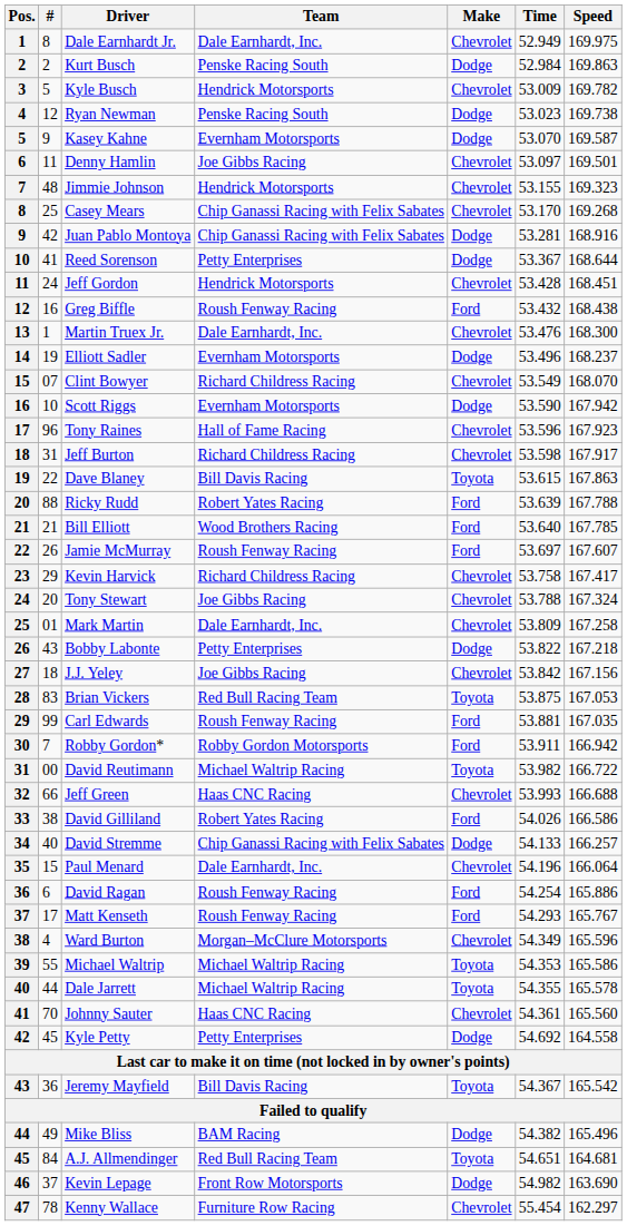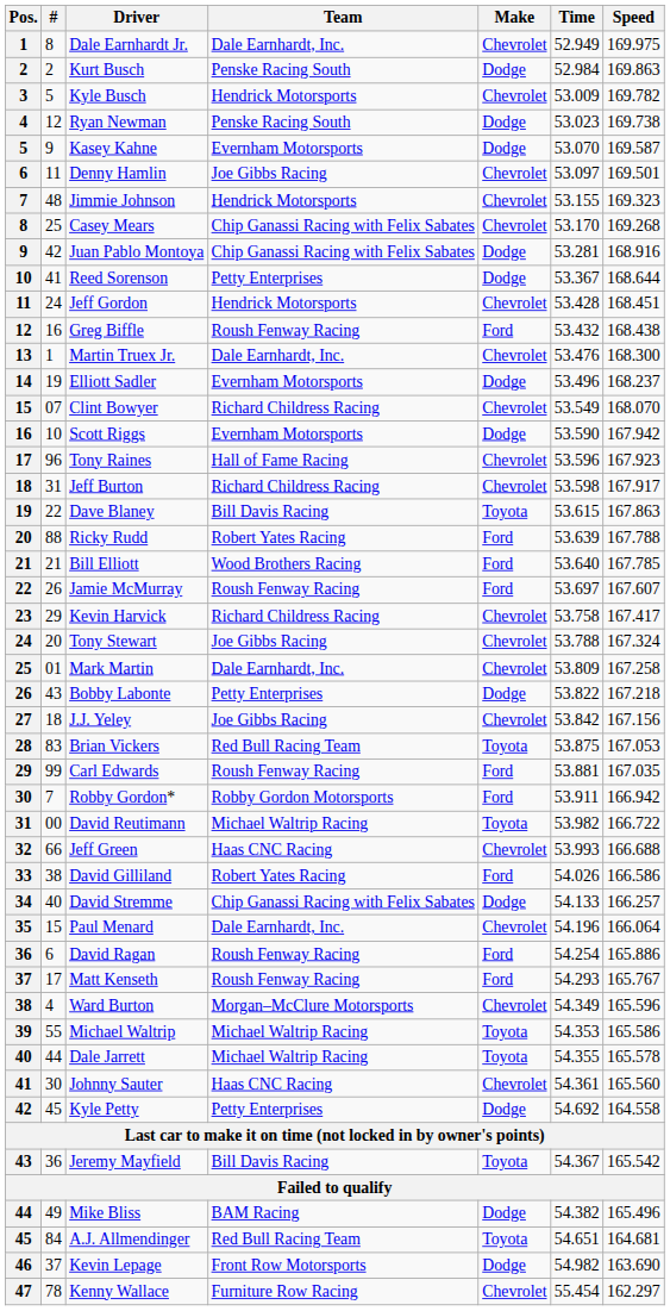 <table class="wikitable">
 <tr>
 <th>Pos.</th>
 <th>#</th>
 <th>Driver</th>
 <th>Team</th>
 <th>Make</th>
 <th>Time</th>
 <th>Speed</th>
 </tr>
 <tr>
 <th>1</th>
 <td>8</td>
 <td><a href='#'>Dale Earnhardt Jr.</a></td>
 <td><a href='#'>Dale Earnhardt, Inc.</a></td>
 <td><a href='#'>Chevrolet</a></td>
 <td>52.949</td>
 <td>169.975</td>
 </tr>
 <tr>
 <th>2</th>
 <td>2</td>
 <td><a href='#'>Kurt Busch</a></td>
 <td><a href='#'>Penske Racing South</a></td>
 <td><a href='#'>Dodge</a></td>
 <td>52.984</td>
 <td>169.863</td>
 </tr>
 <tr>
 <th>3</th>
 <td>5</td>
 <td><a href='#'>Kyle Busch</a></td>
 <td><a href='#'>Hendrick Motorsports</a></td>
 <td><a href='#'>Chevrolet</a></td>
 <td>53.009</td>
 <td>169.782</td>
 </tr>
 <tr>
 <th>4</th>
 <td>12</td>
 <td><a href='#'>Ryan Newman</a></td>
 <td><a href='#'>Penske Racing South</a></td>
 <td><a href='#'>Dodge</a></td>
 <td>53.023</td>
 <td>169.738</td>
 </tr>
 <tr>
 <th>5</th>
 <td>9</td>
 <td><a href='#'>Kasey Kahne</a></td>
 <td><a href='#'>Evernham Motorsports</a></td>
 <td><a href='#'>Dodge</a></td>
 <td>53.070</td>
 <td>169.587</td>
 </tr>
 <tr>
 <th>6</th>
 <td>11</td>
 <td><a href='#'>Denny Hamlin</a></td>
 <td><a href='#'>Joe Gibbs Racing</a></td>
 <td><a href='#'>Chevrolet</a></td>
 <td>53.097</td>
 <td>169.501</td>
 </tr>
 <tr>
 <th>7</th>
 <td>48</td>
 <td><a href='#'>Jimmie Johnson</a></td>
 <td><a href='#'>Hendrick Motorsports</a></td>
 <td><a href='#'>Chevrolet</a></td>
 <td>53.155</td>
 <td>169.323</td>
 </tr>
 <tr>
 <th>8</th>
 <td>25</td>
 <td><a href='#'>Casey Mears</a></td>
 <td><a href='#'>Chip Ganassi Racing with Felix Sabates</a></td>
 <td><a href='#'>Chevrolet</a></td>
 <td>53.170</td>
 <td>169.268</td>
 </tr>
 <tr>
 <th>9</th>
 <td>42</td>
 <td><a href='#'>Juan Pablo Montoya</a></td>
 <td><a href='#'>Chip Ganassi Racing with Felix Sabates</a></td>
 <td><a href='#'>Dodge</a></td>
 <td>53.281</td>
 <td>168.916</td>
 </tr>
 <tr>
 <th>10</th>
 <td>41</td>
 <td><a href='#'>Reed Sorenson</a></td>
 <td><a href='#'>Petty Enterprises</a></td>
 <td><a href='#'>Dodge</a></td>
 <td>53.367</td>
 <td>168.644</td>
 </tr>
 <tr>
 <th>11</th>
 <td>24</td>
 <td><a href='#'>Jeff Gordon</a></td>
 <td><a href='#'>Hendrick Motorsports</a></td>
 <td><a href='#'>Chevrolet</a></td>
 <td>53.428</td>
 <td>168.451</td>
 </tr>
 <tr>
 <th>12</th>
 <td>16</td>
 <td><a href='#'>Greg Biffle</a></td>
 <td><a href='#'>Roush Fenway Racing</a></td>
 <td><a href='#'>Ford</a></td>
 <td>53.432</td>
 <td>168.438</td>
 </tr>
 <tr>
 <th>13</th>
 <td>1</td>
 <td><a href='#'>Martin Truex Jr.</a></td>
 <td><a href='#'>Dale Earnhardt, Inc.</a></td>
 <td><a href='#'>Chevrolet</a></td>
 <td>53.476</td>
 <td>168.300</td>
 </tr>
 <tr>
 <th>14</th>
 <td>19</td>
 <td><a href='#'>Elliott Sadler</a></td>
 <td><a href='#'>Evernham Motorsports</a></td>
 <td><a href='#'>Dodge</a></td>
 <td>53.496</td>
 <td>168.237</td>
 </tr>
 <tr>
 <th>15</th>
 <td>07</td>
 <td><a href='#'>Clint Bowyer</a></td>
 <td><a href='#'>Richard Childress Racing</a></td>
 <td><a href='#'>Chevrolet</a></td>
 <td>53.549</td>
 <td>168.070</td>
 </tr>
 <tr>
 <th>16</th>
 <td>10</td>
 <td><a href='#'>Scott Riggs</a></td>
 <td><a href='#'>Evernham Motorsports</a></td>
 <td><a href='#'>Dodge</a></td>
 <td>53.590</td>
 <td>167.942</td>
 </tr>
 <tr>
 <th>17</th>
 <td>96</td>
 <td><a href='#'>Tony Raines</a></td>
 <td><a href='#'>Hall of Fame Racing</a></td>
 <td><a href='#'>Chevrolet</a></td>
 <td>53.596</td>
 <td>167.923</td>
 </tr>
 <tr>
 <th>18</th>
 <td>31</td>
 <td><a href='#'>Jeff Burton</a></td>
 <td><a href='#'>Richard Childress Racing</a></td>
 <td><a href='#'>Chevrolet</a></td>
 <td>53.598</td>
 <td>167.917</td>
 </tr>
 <tr>
 <th>19</th>
 <td>22</td>
 <td><a href='#'>Dave Blaney</a></td>
 <td><a href='#'>Bill Davis Racing</a></td>
 <td><a href='#'>Toyota</a></td>
 <td>53.615</td>
 <td>167.863</td>
 </tr>
 <tr>
 <th>20</th>
 <td>88</td>
 <td><a href='#'>Ricky Rudd</a></td>
 <td><a href='#'>Robert Yates Racing</a></td>
 <td><a href='#'>Ford</a></td>
 <td>53.639</td>
 <td>167.788</td>
 </tr>
 <tr>
 <th>21</th>
 <td>21</td>
 <td><a href='#'>Bill Elliott</a></td>
 <td><a href='#'>Wood Brothers Racing</a></td>
 <td><a href='#'>Ford</a></td>
 <td>53.640</td>
 <td>167.785</td>
 </tr>
 <tr>
 <th>22</th>
 <td>26</td>
 <td><a href='#'>Jamie McMurray</a></td>
 <td><a href='#'>Roush Fenway Racing</a></td>
 <td><a href='#'>Ford</a></td>
 <td>53.697</td>
 <td>167.607</td>
 </tr>
 <tr>
 <th>23</th>
 <td>29</td>
 <td><a href='#'>Kevin Harvick</a></td>
 <td><a href='#'>Richard Childress Racing</a></td>
 <td><a href='#'>Chevrolet</a></td>
 <td>53.758</td>
 <td>167.417</td>
 </tr>
 <tr>
 <th>24</th>
 <td>20</td>
 <td><a href='#'>Tony Stewart</a></td>
 <td><a href='#'>Joe Gibbs Racing</a></td>
 <td><a href='#'>Chevrolet</a></td>
 <td>53.788</td>
 <td>167.324</td>
 </tr>
 <tr>
 <th>25</th>
 <td>01</td>
 <td><a href='#'>Mark Martin</a></td>
 <td><a href='#'>Dale Earnhardt, Inc.</a></td>
 <td><a href='#'>Chevrolet</a></td>
 <td>53.809</td>
 <td>167.258</td>
 </tr>
 <tr>
 <th>26</th>
 <td>43</td>
 <td><a href='#'>Bobby Labonte</a></td>
 <td><a href='#'>Petty Enterprises</a></td>
 <td><a href='#'>Dodge</a></td>
 <td>53.822</td>
 <td>167.218</td>
 </tr>
 <tr>
 <th>27</th>
 <td>18</td>
 <td><a href='#'>J.J. Yeley</a></td>
 <td><a href='#'>Joe Gibbs Racing</a></td>
 <td><a href='#'>Chevrolet</a></td>
 <td>53.842</td>
 <td>167.156</td>
 </tr>
 <tr>
 <th>28</th>
 <td>83</td>
 <td><a href='#'>Brian Vickers</a></td>
 <td><a href='#'>Red Bull Racing Team</a></td>
 <td><a href='#'>Toyota</a></td>
 <td>53.875</td>
 <td>167.053</td>
 </tr>
 <tr>
 <th>29</th>
 <td>99</td>
 <td><a href='#'>Carl Edwards</a></td>
 <td><a href='#'>Roush Fenway Racing</a></td>
 <td><a href='#'>Ford</a></td>
 <td>53.881</td>
 <td>167.035</td>
 </tr>
 <tr>
 <th>30</th>
 <td>7</td>
 <td><a href='#'>Robby Gordon</a>*</td>
 <td><a href='#'>Robby Gordon Motorsports</a></td>
 <td><a href='#'>Ford</a></td>
 <td>53.911</td>
 <td>166.942</td>
 </tr>
 <tr>
 <th>31</th>
 <td>00</td>
 <td><a href='#'>David Reutimann</a></td>
 <td><a href='#'>Michael Waltrip Racing</a></td>
 <td><a href='#'>Toyota</a></td>
 <td>53.982</td>
 <td>166.722</td>
 </tr>
 <tr>
 <th>32</th>
 <td>66</td>
 <td><a href='#'>Jeff Green</a></td>
 <td><a href='#'>Haas CNC Racing</a></td>
 <td><a href='#'>Chevrolet</a></td>
 <td>53.993</td>
 <td>166.688</td>
 </tr>
 <tr>
 <th>33</th>
 <td>38</td>
 <td><a href='#'>David Gilliland</a></td>
 <td><a href='#'>Robert Yates Racing</a></td>
 <td><a href='#'>Ford</a></td>
 <td>54.026</td>
 <td>166.586</td>
 </tr>
 <tr>
 <th>34</th>
 <td>40</td>
 <td><a href='#'>David Stremme</a></td>
 <td><a href='#'>Chip Ganassi Racing with Felix Sabates</a></td>
 <td><a href='#'>Dodge</a></td>
 <td>54.133</td>
 <td>166.257</td>
 </tr>
 <tr>
 <th>35</th>
 <td>15</td>
 <td><a href='#'>Paul Menard</a></td>
 <td><a href='#'>Dale Earnhardt, Inc.</a></td>
 <td><a href='#'>Chevrolet</a></td>
 <td>54.196</td>
 <td>166.064</td>
 </tr>
 <tr>
 <th>36</th>
 <td>6</td>
 <td><a href='#'>David Ragan</a></td>
 <td><a href='#'>Roush Fenway Racing</a></td>
 <td><a href='#'>Ford</a></td>
 <td>54.254</td>
 <td>165.886</td>
 </tr>
 <tr>
 <th>37</th>
 <td>17</td>
 <td><a href='#'>Matt Kenseth</a></td>
 <td><a href='#'>Roush Fenway Racing</a></td>
 <td><a href='#'>Ford</a></td>
 <td>54.293</td>
 <td>165.767</td>
 </tr>
 <tr>
 <th>38</th>
 <td>4</td>
 <td><a href='#'>Ward Burton</a></td>
 <td><a href='#'>Morgan–McClure Motorsports</a></td>
 <td><a href='#'>Chevrolet</a></td>
 <td>54.349</td>
 <td>165.596</td>
 </tr>
 <tr>
 <th>39</th>
 <td>55</td>
 <td><a href='#'>Michael Waltrip</a></td>
 <td><a href='#'>Michael Waltrip Racing</a></td>
 <td><a href='#'>Toyota</a></td>
 <td>54.353</td>
 <td>165.586</td>
 </tr>
 <tr>
 <th>40</th>
 <td>44</td>
 <td><a href='#'>Dale Jarrett</a></td>
 <td><a href='#'>Michael Waltrip Racing</a></td>
 <td><a href='#'>Toyota</a></td>
 <td>54.355</td>
 <td>165.578</td>
 </tr>
 <tr>
 <th>41</th>
-<td>70</td>
+<td>30</td>
 <td><a href='#'>Johnny Sauter</a></td>
 <td><a href='#'>Haas CNC Racing</a></td>
 <td><a href='#'>Chevrolet</a></td>
 <td>54.361</td>
 <td>165.560</td>
 </tr>
 <tr>
 <th>42</th>
 <td>45</td>
 <td><a href='#'>Kyle Petty</a></td>
 <td><a href='#'>Petty Enterprises</a></td>
 <td><a href='#'>Dodge</a></td>
 <td>54.692</td>
 <td>164.558</td>
 </tr>
 <tr>
 <th colspan="7">Last car to make it on time (not locked in by owner's points)</th>
 </tr>
 <tr>
 <th>43</th>
 <td>36</td>
 <td><a href='#'>Jeremy Mayfield</a></td>
 <td><a href='#'>Bill Davis Racing</a></td>
 <td><a href='#'>Toyota</a></td>
 <td>54.367</td>
 <td>165.542</td>
 </tr>
 <tr>
 <th colspan="7">Failed to qualify</th>
 </tr>
 <tr>
 <th>44</th>
 <td>49</td>
 <td><a href='#'>Mike Bliss</a></td>
 <td><a href='#'>BAM Racing</a></td>
 <td><a href='#'>Dodge</a></td>
 <td>54.382</td>
 <td>165.496</td>
 </tr>
 <tr>
 <th>45</th>
 <td>84</td>
 <td><a href='#'>A.J. Allmendinger</a></td>
 <td><a href='#'>Red Bull Racing Team</a></td>
 <td><a href='#'>Toyota</a></td>
 <td>54.651</td>
 <td>164.681</td>
 </tr>
 <tr>
 <th>46</th>
 <td>37</td>
 <td><a href='#'>Kevin Lepage</a></td>
 <td><a href='#'>Front Row Motorsports</a></td>
 <td><a href='#'>Dodge</a></td>
 <td>54.982</td>
 <td>163.690</td>
 </tr>
 <tr>
 <th>47</th>
 <td>78</td>
 <td><a href='#'>Kenny Wallace</a></td>
 <td><a href='#'>Furniture Row Racing</a></td>
 <td><a href='#'>Chevrolet</a></td>
 <td>55.454</td>
 <td>162.297</td>
 </tr>
 </table>
